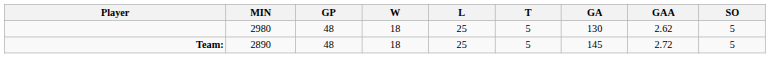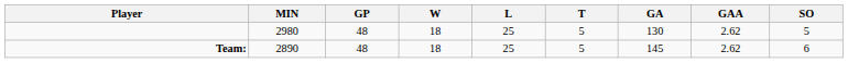 <table class="wikitable sortable" width="60%">
 <tr>
 <th bgcolor="#DDDDFF" width="10%">Player</th>
 <th width="3%" bgcolor="#DDDDFF" title="Minutes played">MIN</th>
 <th width="3%" bgcolor="#DDDDFF" title="Games played in">GP</th>
 <th width="3%" bgcolor="#DDDDFF" title="Wins">W</th>
 <th width="3%" bgcolor="#DDDDFF"title="Losses">L</th>
 <th width="3%" bgcolor="#DDDDFF" title="Ties">T</th>
 <th width="3%" bgcolor="#DDDDFF" title="Goals against">GA</th>
 <th width="3%" bgcolor="#DDDDFF" title="Goals against average">GAA</th>
 <th width="3%" bgcolor="#DDDDFF"title="Shut-outs">SO</th>
 </tr>
 <tr align="center">
 <td align="right"></td>
 <td>2980</td>
 <td>48</td>
 <td>18</td>
 <td>25</td>
 <td>5</td>
 <td>130</td>
 <td>2.62</td>
 <td>5</td>
 </tr>
 <tr align="center">
 <td align="right"><strong>Team:</strong></td>
 <td>2890</td>
 <td>48</td>
 <td>18</td>
 <td>25</td>
 <td>5</td>
 <td>145</td>
-<td>2.72</td>
-<td>5</td>
+<td>2.62</td>
+<td>6</td>
 </tr>
 </table>
